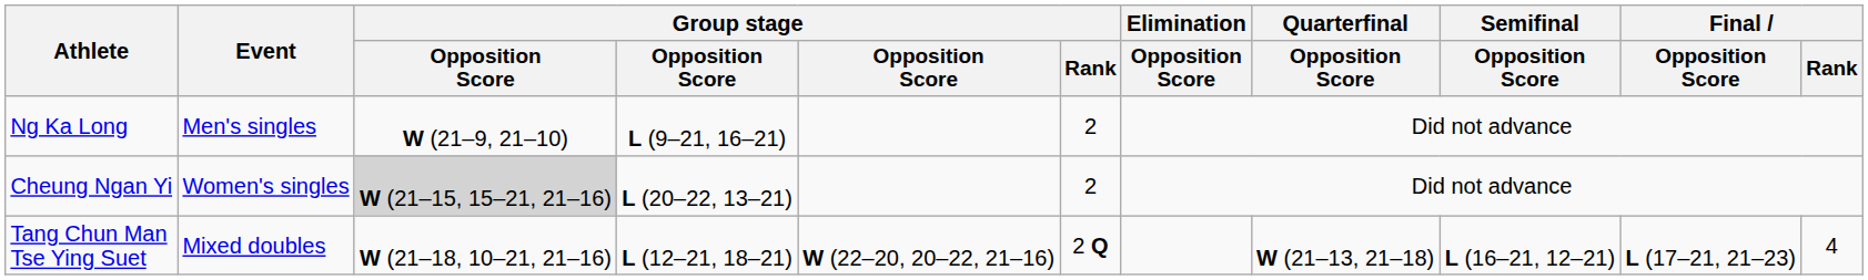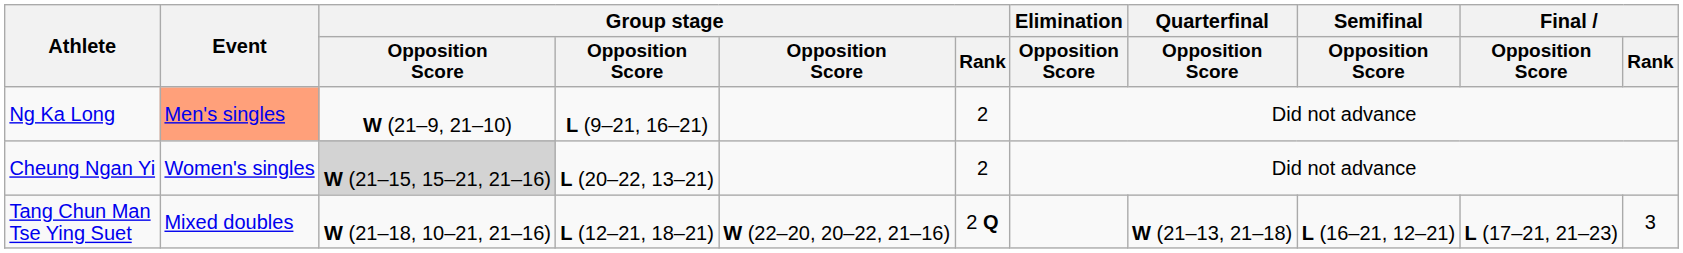 <table class="wikitable" style="font-size:90%">
 <tr>
 <th rowspan=2>Athlete</th>
 <th rowspan=2>Event</th>
 <th colspan=4>Group stage</th>
 <th>Elimination</th>
 <th>Quarterfinal</th>
 <th>Semifinal</th>
 <th colspan=2>Final / </th>
 </tr>
 <tr style="font-size:95%">
 <th>Opposition<br>Score</th>
 <th>Opposition<br>Score</th>
 <th>Opposition<br>Score</th>
 <th>Rank</th>
 <th>Opposition<br>Score</th>
 <th>Opposition<br>Score</th>
 <th>Opposition<br>Score</th>
 <th>Opposition<br>Score</th>
 <th>Rank</th>
 </tr>
 <tr align=center>
 <td align=left><a href='#'>Ng Ka Long</a></td>
-<td align=left><a href='#'>Men's singles</a></td>
+<td align=left style="background: lightsalmon;"><a href='#'>Men's singles</a></td>
 <td><br><strong>W</strong> (21–9, 21–10)</td>
 <td><br><strong>L</strong> (9–21, 16–21)</td>
 <td></td>
 <td>2</td>
 <td colspan=5>Did not advance</td>
 </tr>
 <tr align=center>
 <td align=left><a href='#'>Cheung Ngan Yi</a></td>
 <td align=left><a href='#'>Women's singles</a></td>
 <td style="background: lightgrey;"><br><strong>W</strong> (21–15, 15–21, 21–16)</td>
 <td><br><strong>L</strong> (20–22, 13–21)</td>
 <td></td>
 <td>2</td>
 <td colspan=5>Did not advance</td>
 </tr>
 <tr align=center>
 <td align=left><a href='#'>Tang Chun Man</a><br><a href='#'>Tse Ying Suet</a></td>
 <td align=left><a href='#'>Mixed doubles</a></td>
 <td><br><strong>W</strong> (21–18, 10–21, 21–16)</td>
 <td><br><strong>L</strong> (12–21, 18–21)</td>
 <td><br><strong>W</strong> (22–20, 20–22, 21–16)</td>
 <td>2 <strong>Q</strong></td>
 <td></td>
 <td><br> <strong>W</strong> (21–13, 21–18)</td>
 <td><br><strong>L</strong> (16–21, 12–21)</td>
 <td><br><strong>L</strong> (17–21, 21–23)</td>
-<td>4</td>
+<td>3</td>
 </tr>
 </table>
